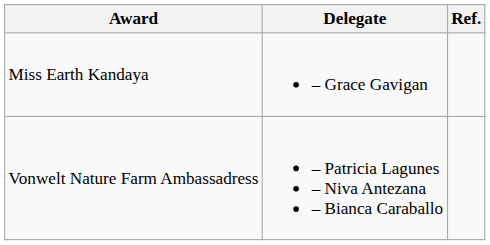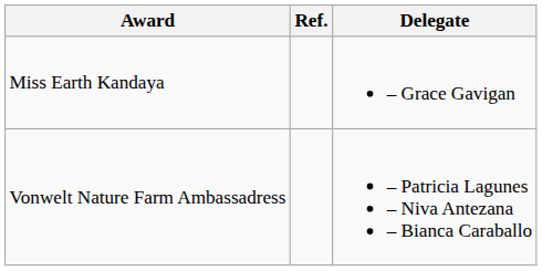 <table class="wikitable" style="font-size: 95%">
 <tr>
 <th>Award</th>
+<th>Ref.</th>
 <th>Delegate</th>
-<th>Ref.</th>
 </tr>
 <tr>
 <td>Miss Earth Kandaya</td>
+<td></td>
 <td><br><ul><li> – Grace Gavigan</li></ul></td>
-<td></td>
 </tr>
 <tr>
 <td>Vonwelt Nature Farm Ambassadress</td>
+<td></td>
 <td><br><ul><li> – Patricia Lagunes</li><li> – Niva Antezana</li><li> – Bianca Caraballo</li></ul></td>
-<td></td>
 </tr>
 </table>
